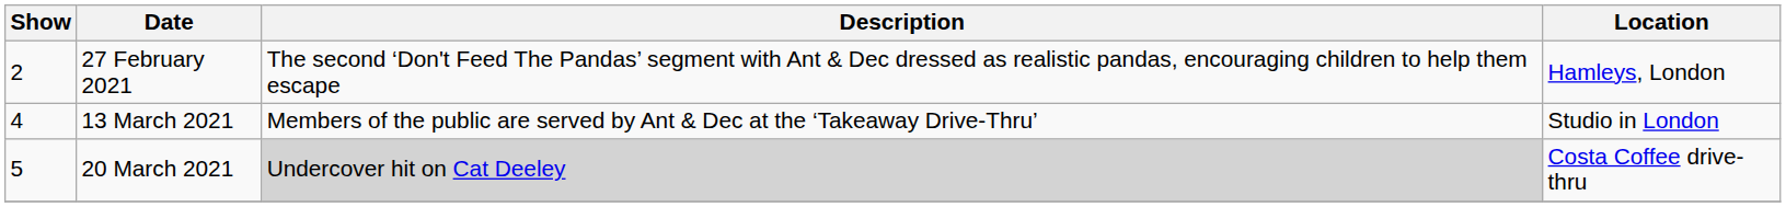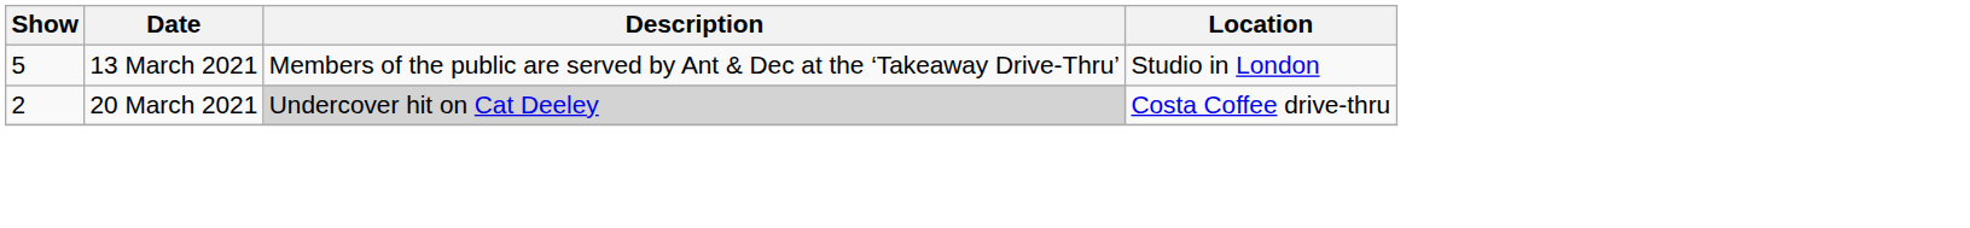 <table class="wikitable">
 <tr>
 <th>Show</th>
 <th>Date</th>
 <th>Description</th>
 <th>Location</th>
 </tr>
 <tr>
-<td>2</td>
-<td>27 February 2021</td>
-<td>The second ‘Don't Feed The Pandas’ segment with Ant & Dec dressed as realistic pandas, encouraging children to help them escape</td>
-<td><a href='#'>Hamleys</a>, London</td>
-</tr>
-<tr>
-<td>4</td>
+<td>5</td>
 <td>13 March 2021</td>
 <td>Members of the public are served by Ant & Dec at the ‘Takeaway Drive-Thru’</td>
 <td>Studio in <a href='#'>London</a></td>
 </tr>
 <tr>
-<td>5</td>
+<td>2</td>
 <td>20 March 2021</td>
 <td style="background: lightgrey;">Undercover hit on <a href='#'>Cat Deeley</a></td>
 <td><a href='#'>Costa Coffee</a> drive-thru</td>
 </tr>
 <tr>
 </tr>
 </table>
